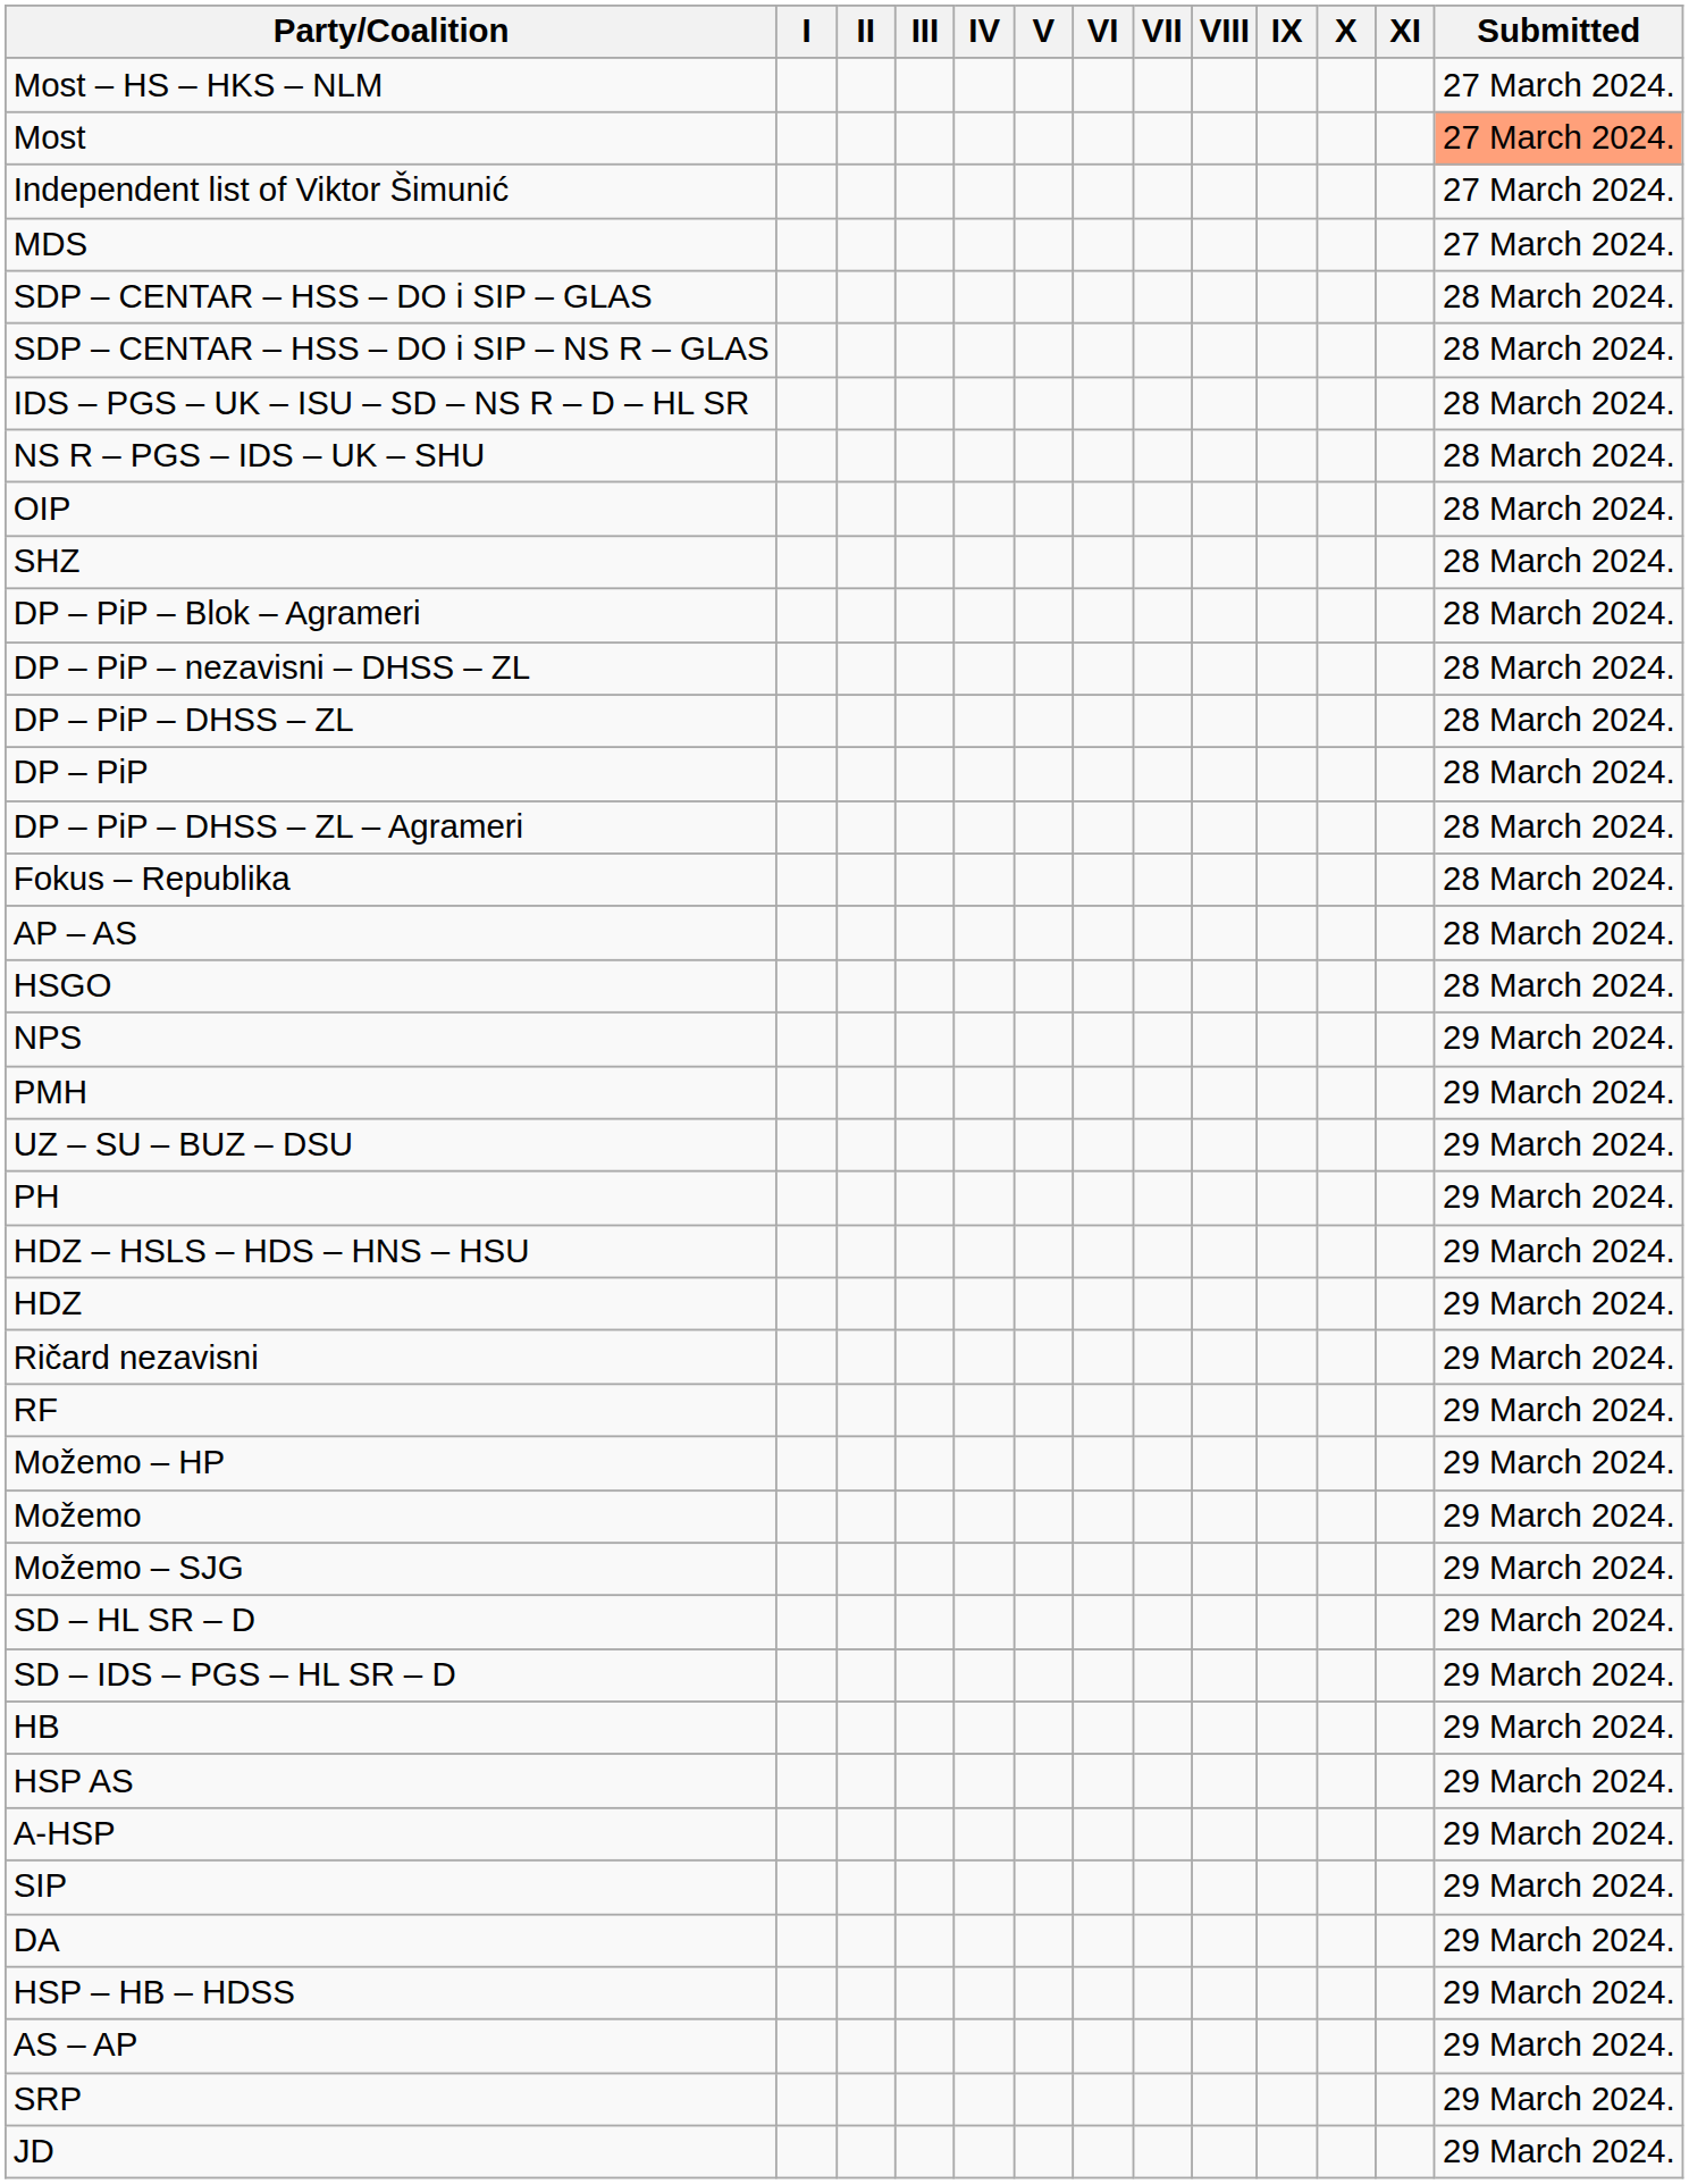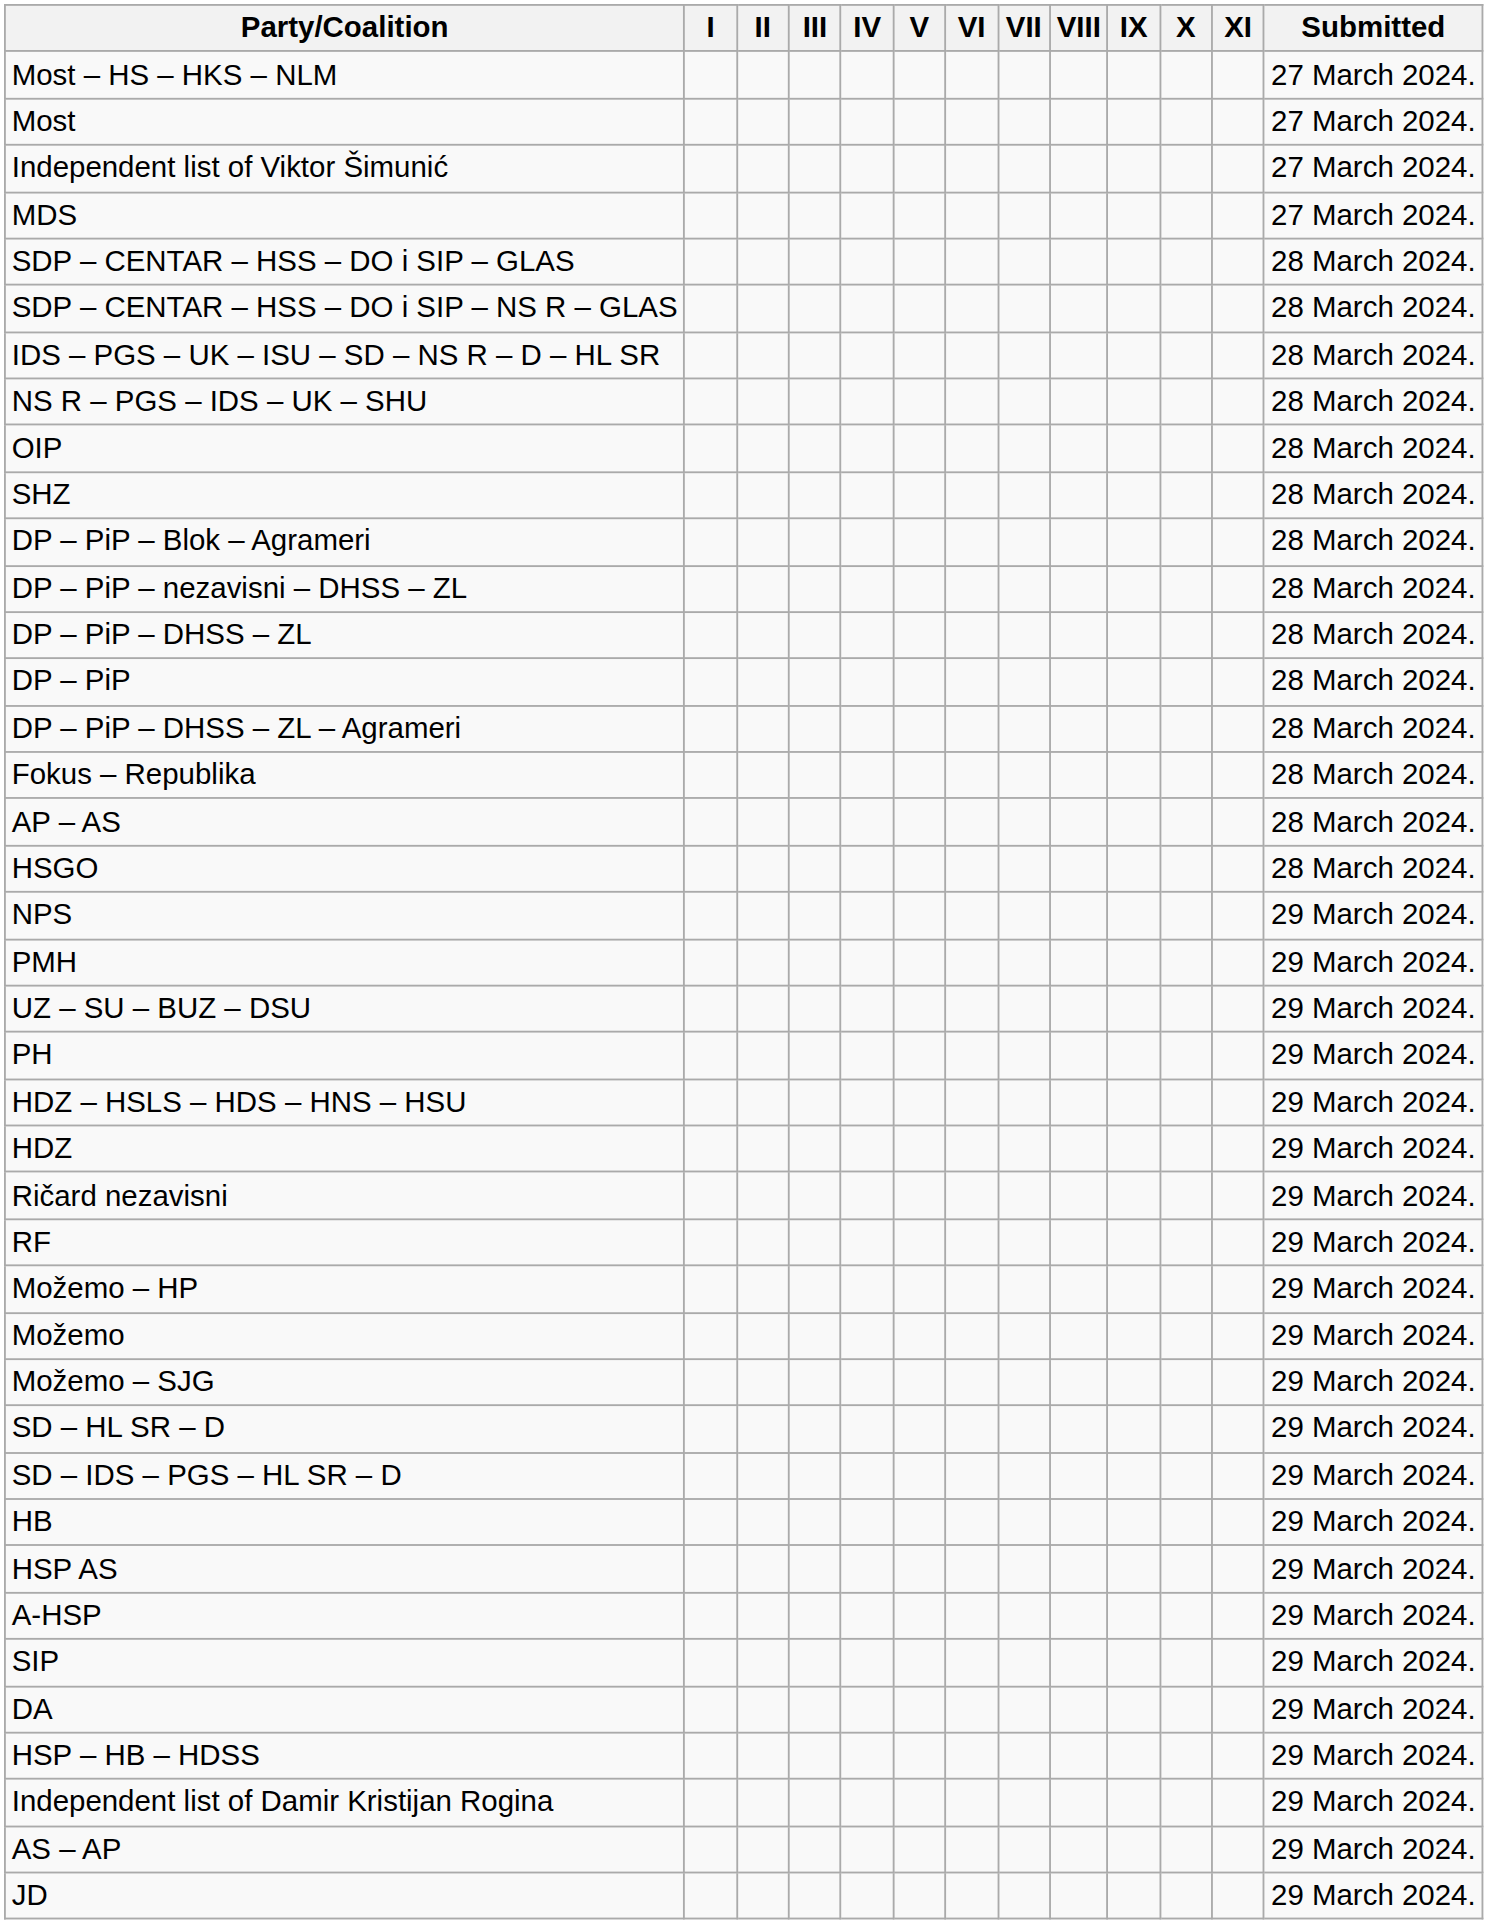 <table class="wikitable">
 <tr>
 <th>Party/Coalition</th>
 <th width=21>I</th>
 <th width=21>II</th>
 <th width=21>III</th>
 <th width=21>IV</th>
 <th width=21>V</th>
 <th width=21>VI</th>
 <th width=21>VII</th>
 <th width=21>VIII</th>
 <th width=21>IX</th>
 <th width=21>X</th>
 <th width=21>XI</th>
 <th>Submitted</th>
 </tr>
 <tr>
 <td>Most – HS – HKS – NLM</td>
 <td></td>
 <td></td>
 <td></td>
 <td></td>
 <td></td>
 <td></td>
 <td></td>
 <td></td>
 <td></td>
 <td></td>
 <td></td>
 <td>27 March 2024.</td>
 </tr>
 <tr>
 <td>Most</td>
 <td></td>
 <td></td>
 <td></td>
 <td></td>
 <td></td>
 <td></td>
 <td></td>
 <td></td>
 <td></td>
 <td></td>
 <td></td>
-<td style="background: lightsalmon;">27 March 2024.</td>
+<td>27 March 2024.</td>
 </tr>
 <tr>
 <td>Independent list of Viktor Šimunić</td>
 <td></td>
 <td></td>
 <td></td>
 <td></td>
 <td></td>
 <td></td>
 <td></td>
 <td></td>
 <td></td>
 <td></td>
 <td></td>
 <td>27 March 2024.</td>
 </tr>
 <tr>
 <td>MDS</td>
 <td></td>
 <td></td>
 <td></td>
 <td></td>
 <td></td>
 <td></td>
 <td></td>
 <td></td>
 <td></td>
 <td></td>
 <td></td>
 <td>27 March 2024.</td>
 </tr>
 <tr>
 <td>SDP – CENTAR – HSS – DO i SIP – GLAS</td>
 <td></td>
 <td></td>
 <td></td>
 <td></td>
 <td></td>
 <td></td>
 <td></td>
 <td></td>
 <td></td>
 <td></td>
 <td></td>
 <td>28 March 2024.</td>
 </tr>
 <tr>
 <td>SDP – CENTAR – HSS – DO i SIP – NS R – GLAS</td>
 <td></td>
 <td></td>
 <td></td>
 <td></td>
 <td></td>
 <td></td>
 <td></td>
 <td></td>
 <td></td>
 <td></td>
 <td></td>
 <td>28 March 2024.</td>
 </tr>
 <tr>
 <td>IDS – PGS – UK – ISU – SD – NS R – D – HL SR</td>
 <td></td>
 <td></td>
 <td></td>
 <td></td>
 <td></td>
 <td></td>
 <td></td>
 <td></td>
 <td></td>
 <td></td>
 <td></td>
 <td>28 March 2024.</td>
 </tr>
 <tr>
 <td>NS R – PGS – IDS – UK – SHU</td>
 <td></td>
 <td></td>
 <td></td>
 <td></td>
 <td></td>
 <td></td>
 <td></td>
 <td></td>
 <td></td>
 <td></td>
 <td></td>
 <td>28 March 2024.</td>
 </tr>
 <tr>
 <td>OIP</td>
 <td></td>
 <td></td>
 <td></td>
 <td></td>
 <td></td>
 <td></td>
 <td></td>
 <td></td>
 <td></td>
 <td></td>
 <td></td>
 <td>28 March 2024.</td>
 </tr>
 <tr>
 <td>SHZ</td>
 <td></td>
 <td></td>
 <td></td>
 <td></td>
 <td></td>
 <td></td>
 <td></td>
 <td></td>
 <td></td>
 <td></td>
 <td></td>
 <td>28 March 2024.</td>
 </tr>
 <tr>
 <td>DP – PiP – Blok – Agrameri</td>
 <td></td>
 <td></td>
 <td></td>
 <td></td>
 <td></td>
 <td></td>
 <td></td>
 <td></td>
 <td></td>
 <td></td>
 <td></td>
 <td>28 March 2024.</td>
 </tr>
 <tr>
 <td>DP – PiP – nezavisni – DHSS – ZL</td>
 <td></td>
 <td></td>
 <td></td>
 <td></td>
 <td></td>
 <td></td>
 <td></td>
 <td></td>
 <td></td>
 <td></td>
 <td></td>
 <td>28 March 2024.</td>
 </tr>
 <tr>
 <td>DP – PiP – DHSS – ZL</td>
 <td></td>
 <td></td>
 <td></td>
 <td></td>
 <td></td>
 <td></td>
 <td></td>
 <td></td>
 <td></td>
 <td></td>
 <td></td>
 <td>28 March 2024.</td>
 </tr>
 <tr>
 <td>DP – PiP</td>
 <td></td>
 <td></td>
 <td></td>
 <td></td>
 <td></td>
 <td></td>
 <td></td>
 <td></td>
 <td></td>
 <td></td>
 <td></td>
 <td>28 March 2024.</td>
 </tr>
 <tr>
 <td>DP – PiP – DHSS – ZL – Agrameri</td>
 <td></td>
 <td></td>
 <td></td>
 <td></td>
 <td></td>
 <td></td>
 <td></td>
 <td></td>
 <td></td>
 <td></td>
 <td></td>
 <td>28 March 2024.</td>
 </tr>
 <tr>
 <td>Fokus – Republika</td>
 <td></td>
 <td></td>
 <td></td>
 <td></td>
 <td></td>
 <td></td>
 <td></td>
 <td></td>
 <td></td>
 <td></td>
 <td></td>
 <td>28 March 2024.</td>
 </tr>
 <tr>
 <td>AP – AS</td>
 <td></td>
 <td></td>
 <td></td>
 <td></td>
 <td></td>
 <td></td>
 <td></td>
 <td></td>
 <td></td>
 <td></td>
 <td></td>
 <td>28 March 2024.</td>
 </tr>
 <tr>
 <td>HSGO</td>
 <td></td>
 <td></td>
 <td></td>
 <td></td>
 <td></td>
 <td></td>
 <td></td>
 <td></td>
 <td></td>
 <td></td>
 <td></td>
 <td>28 March 2024.</td>
 </tr>
 <tr>
 <td>NPS</td>
 <td></td>
 <td></td>
 <td></td>
 <td></td>
 <td></td>
 <td></td>
 <td></td>
 <td></td>
 <td></td>
 <td></td>
 <td></td>
 <td>29 March 2024.</td>
 </tr>
 <tr>
 <td>PMH</td>
 <td></td>
 <td></td>
 <td></td>
 <td></td>
 <td></td>
 <td></td>
 <td></td>
 <td></td>
 <td></td>
 <td></td>
 <td></td>
 <td>29 March 2024.</td>
 </tr>
 <tr>
 <td>UZ – SU – BUZ – DSU</td>
 <td></td>
 <td></td>
 <td></td>
 <td></td>
 <td></td>
 <td></td>
 <td></td>
 <td></td>
 <td></td>
 <td></td>
 <td></td>
 <td>29 March 2024.</td>
 </tr>
 <tr>
 <td>PH</td>
 <td></td>
 <td></td>
 <td></td>
 <td></td>
 <td></td>
 <td></td>
 <td></td>
 <td></td>
 <td></td>
 <td></td>
 <td></td>
 <td>29 March 2024.</td>
 </tr>
 <tr>
 <td>HDZ – HSLS – HDS – HNS – HSU</td>
 <td></td>
 <td></td>
 <td></td>
 <td></td>
 <td></td>
 <td></td>
 <td></td>
 <td></td>
 <td></td>
 <td></td>
 <td></td>
 <td>29 March 2024.</td>
 </tr>
 <tr>
 <td>HDZ</td>
 <td></td>
 <td></td>
 <td></td>
 <td></td>
 <td></td>
 <td></td>
 <td></td>
 <td></td>
 <td></td>
 <td></td>
 <td></td>
 <td>29 March 2024.</td>
 </tr>
 <tr>
 <td>Ričard nezavisni</td>
 <td></td>
 <td></td>
 <td></td>
 <td></td>
 <td></td>
 <td></td>
 <td></td>
 <td></td>
 <td></td>
 <td></td>
 <td></td>
 <td>29 March 2024.</td>
 </tr>
 <tr>
 <td>RF</td>
 <td></td>
 <td></td>
 <td></td>
 <td></td>
 <td></td>
 <td></td>
 <td></td>
 <td></td>
 <td></td>
 <td></td>
 <td></td>
 <td>29 March 2024.</td>
 </tr>
 <tr>
 <td>Možemo – HP</td>
 <td></td>
 <td></td>
 <td></td>
 <td></td>
 <td></td>
 <td></td>
 <td></td>
 <td></td>
 <td></td>
 <td></td>
 <td></td>
 <td>29 March 2024.</td>
 </tr>
 <tr>
 <td>Možemo</td>
 <td></td>
 <td></td>
 <td></td>
 <td></td>
 <td></td>
 <td></td>
 <td></td>
 <td></td>
 <td></td>
 <td></td>
 <td></td>
 <td>29 March 2024.</td>
 </tr>
 <tr>
 <td>Možemo – SJG</td>
 <td></td>
 <td></td>
 <td></td>
 <td></td>
 <td></td>
 <td></td>
 <td></td>
 <td></td>
 <td></td>
 <td></td>
 <td></td>
 <td>29 March 2024.</td>
 </tr>
 <tr>
 <td>SD – HL SR – D</td>
 <td></td>
 <td></td>
 <td></td>
 <td></td>
 <td></td>
 <td></td>
 <td></td>
 <td></td>
 <td></td>
 <td></td>
 <td></td>
 <td>29 March 2024.</td>
 </tr>
 <tr>
 <td>SD – IDS – PGS – HL SR – D</td>
 <td></td>
 <td></td>
 <td></td>
 <td></td>
 <td></td>
 <td></td>
 <td></td>
 <td></td>
 <td></td>
 <td></td>
 <td></td>
 <td>29 March 2024.</td>
 </tr>
 <tr>
 <td>HB</td>
 <td></td>
 <td></td>
 <td></td>
 <td></td>
 <td></td>
 <td></td>
 <td></td>
 <td></td>
 <td></td>
 <td></td>
 <td></td>
 <td>29 March 2024.</td>
 </tr>
 <tr>
 <td>HSP AS</td>
 <td></td>
 <td></td>
 <td></td>
 <td></td>
 <td></td>
 <td></td>
 <td></td>
 <td></td>
 <td></td>
 <td></td>
 <td></td>
 <td>29 March 2024.</td>
 </tr>
 <tr>
 <td>A-HSP</td>
 <td></td>
 <td></td>
 <td></td>
 <td></td>
 <td></td>
 <td></td>
 <td></td>
 <td></td>
 <td></td>
 <td></td>
 <td></td>
 <td>29 March 2024.</td>
 </tr>
 <tr>
 <td>SIP</td>
 <td></td>
 <td></td>
 <td></td>
 <td></td>
 <td></td>
 <td></td>
 <td></td>
 <td></td>
 <td></td>
 <td></td>
 <td></td>
 <td>29 March 2024.</td>
 </tr>
 <tr>
 <td>DA</td>
 <td></td>
 <td></td>
 <td></td>
 <td></td>
 <td></td>
 <td></td>
 <td></td>
 <td></td>
 <td></td>
 <td></td>
 <td></td>
 <td>29 March 2024.</td>
 </tr>
 <tr>
 <td>HSP – HB – HDSS</td>
 <td></td>
 <td></td>
 <td></td>
 <td></td>
 <td></td>
 <td></td>
 <td></td>
 <td></td>
 <td></td>
 <td></td>
 <td></td>
 <td>29 March 2024.</td>
 </tr>
 <tr>
-<td>AS – AP</td>
+<td>Independent list of Damir Kristijan Rogina</td>
 <td></td>
 <td></td>
 <td></td>
 <td></td>
 <td></td>
 <td></td>
 <td></td>
 <td></td>
 <td></td>
 <td></td>
 <td></td>
 <td>29 March 2024.</td>
 </tr>
 <tr>
-<td>SRP</td>
+<td>AS – AP</td>
 <td></td>
 <td></td>
 <td></td>
 <td></td>
 <td></td>
 <td></td>
 <td></td>
 <td></td>
 <td></td>
 <td></td>
 <td></td>
 <td>29 March 2024.</td>
 </tr>
 <tr>
 <td>JD</td>
 <td></td>
 <td></td>
 <td></td>
 <td></td>
 <td></td>
 <td></td>
 <td></td>
 <td></td>
 <td></td>
 <td></td>
 <td></td>
 <td>29 March 2024.</td>
 </tr>
 </table>
